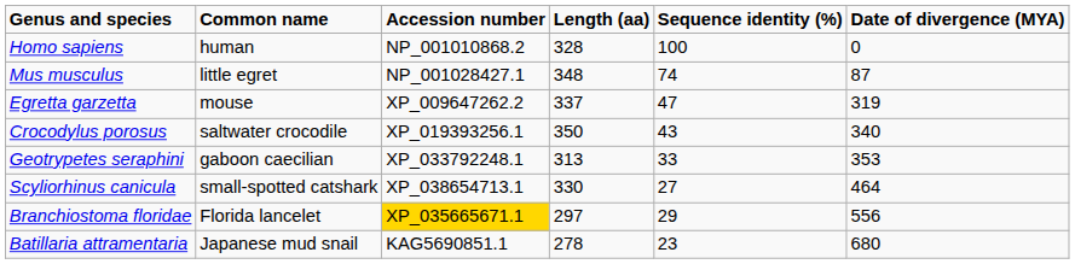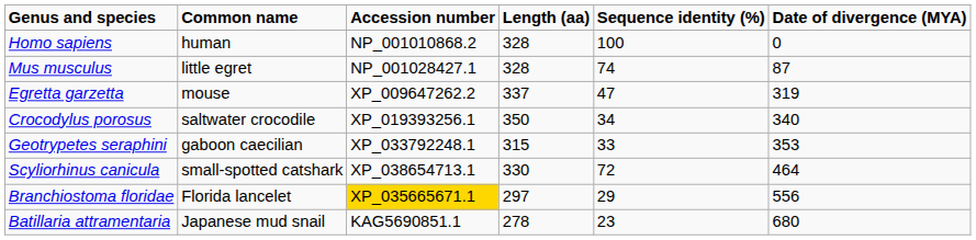 <table class="wikitable">
 <tr>
 <td><strong>Genus and species</strong></td>
 <td><strong>Common name</strong></td>
 <td><strong>Accession number</strong></td>
 <td><strong>Length (aa)</strong></td>
 <td><strong>Sequence identity (%)</strong></td>
 <td><strong>Date of divergence (MYA)</strong></td>
 </tr>
 <tr>
 <td><em><a href='#'>Homo sapiens</a></em></td>
 <td>human</td>
 <td>NP_001010868.2</td>
 <td>328</td>
 <td>100</td>
 <td>0</td>
 </tr>
 <tr>
 <td><em><a href='#'>Mus musculus</a></em></td>
 <td>little egret</td>
 <td>NP_001028427.1</td>
-<td>348</td>
+<td>328</td>
 <td>74</td>
 <td>87</td>
 </tr>
 <tr>
 <td><em><a href='#'>Egretta garzetta</a></em></td>
 <td>mouse</td>
 <td>XP_009647262.2</td>
 <td>337</td>
 <td>47</td>
 <td>319</td>
 </tr>
 <tr>
 <td><em><a href='#'>Crocodylus porosus</a></em></td>
 <td>saltwater crocodile</td>
 <td>XP_019393256.1</td>
 <td>350</td>
-<td>43</td>
+<td>34</td>
 <td>340</td>
 </tr>
 <tr>
 <td><em><a href='#'>Geotrypetes seraphini</a></em></td>
 <td>gaboon caecilian</td>
 <td>XP_033792248.1</td>
-<td>313</td>
+<td>315</td>
 <td>33</td>
 <td>353</td>
 </tr>
 <tr>
 <td><em><a href='#'>Scyliorhinus canicula</a></em></td>
 <td>small-spotted catshark</td>
 <td>XP_038654713.1</td>
 <td>330</td>
-<td>27</td>
+<td>72</td>
 <td>464</td>
 </tr>
 <tr>
 <td><em><a href='#'>Branchiostoma floridae</a></em></td>
 <td>Florida lancelet</td>
 <td style="background: gold;">XP_035665671.1</td>
 <td>297</td>
 <td>29</td>
 <td>556</td>
 </tr>
 <tr>
 <td><em><a href='#'>Batillaria attramentaria</a></em></td>
 <td>Japanese mud snail</td>
 <td>KAG5690851.1</td>
 <td>278</td>
 <td>23</td>
 <td>680</td>
 </tr>
 </table>
